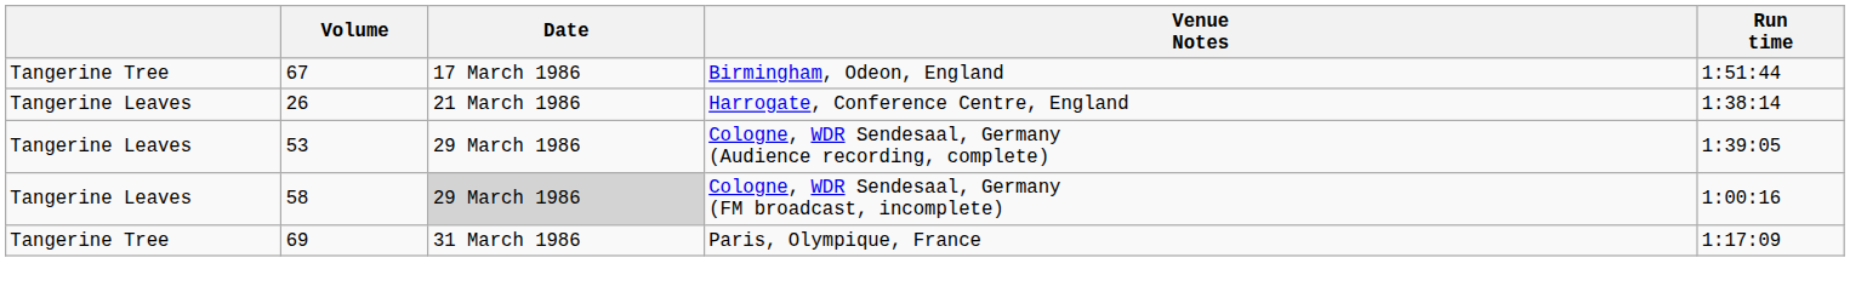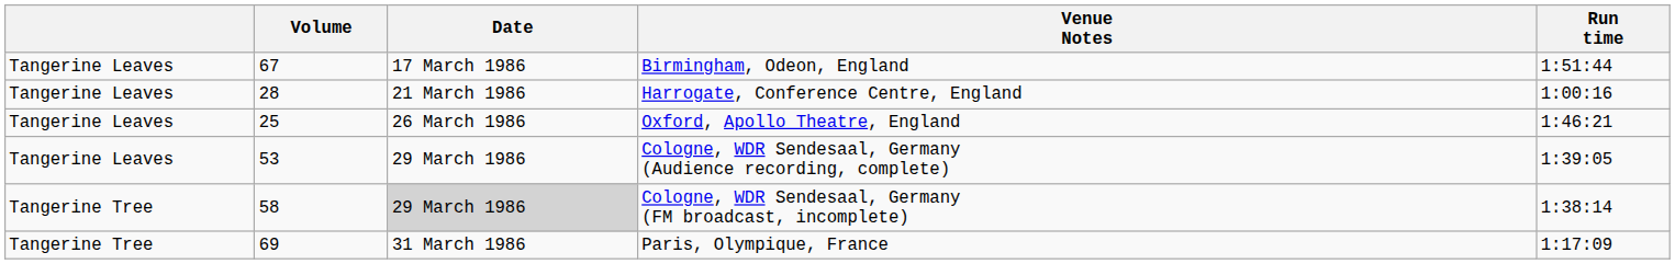 <table class="wikitable" style="width: 100%;">
 <tr>
 <th style="width: 15%;"></th>
 <th style="width: 8%;">Volume</th>
 <th style="width: 15%;">Date</th>
 <th>Venue<br>Notes</th>
 <th style="width: 8%;">Run<br>time</th>
 </tr>
 <tr>
-<td>Tangerine Tree</td>
+<td>Tangerine Leaves</td>
 <td>67</td>
 <td>17 March 1986</td>
 <td><a href='#'>Birmingham</a>, Odeon, England</td>
 <td>1:51:44</td>
 </tr>
 <tr>
 <td>Tangerine Leaves</td>
-<td>26</td>
+<td>28</td>
 <td>21 March 1986</td>
 <td><a href='#'>Harrogate</a>, Conference Centre, England</td>
-<td>1:38:14</td>
+<td>1:00:16</td>
+</tr>
+<tr>
+<td>Tangerine Leaves</td>
+<td>25</td>
+<td>26 March 1986</td>
+<td><a href='#'>Oxford</a>, <a href='#'>Apollo Theatre</a>, England</td>
+<td>1:46:21</td>
 </tr>
 <tr>
 <td>Tangerine Leaves</td>
 <td>53</td>
 <td>29 March 1986</td>
 <td><a href='#'>Cologne</a>, <a href='#'>WDR</a> Sendesaal, Germany<br>(Audience recording, complete)</td>
 <td>1:39:05</td>
 </tr>
 <tr>
-<td>Tangerine Leaves</td>
+<td>Tangerine Tree</td>
 <td>58</td>
 <td style="background: lightgrey;">29 March 1986</td>
 <td><a href='#'>Cologne</a>, <a href='#'>WDR</a> Sendesaal, Germany<br>(FM broadcast, incomplete)</td>
-<td>1:00:16</td>
+<td>1:38:14</td>
 </tr>
 <tr>
 <td>Tangerine Tree</td>
 <td>69</td>
 <td>31 March 1986</td>
 <td>Paris, Olympique, France</td>
 <td>1:17:09</td>
 </tr>
 </table>
